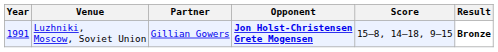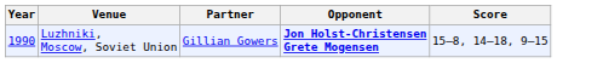 <table class="sortable wikitable" style="font-size: 90%;">
 <tr>
 <th>Year</th>
 <th>Venue</th>
 <th>Partner</th>
 <th>Opponent</th>
 <th>Score</th>
-<th>Result</th>
 </tr>
 <tr style="background:#ECF2FF">
-<td align="center"><a href='#'>1991</a></td>
+<td align="center"><a href='#'>1990</a></td>
 <td align="left"><a href='#'>Luzhniki</a>,<br><a href='#'>Moscow</a>, Soviet Union</td>
 <td align="left"> <a href='#'>Gillian Gowers</a></td>
 <td align="left"><strong> <a href='#'>Jon Holst-Christensen</a><br> <a href='#'>Grete Mogensen</a></strong></td>
 <td align="left">15–8, 14–18, 9–15</td>
-<td style="text-align:left; background:white"> <strong>Bronze</strong></td>
 </tr>
 </table>
